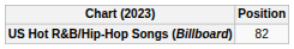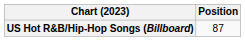 <table class="wikitable  plainrowheaders" style="text-align:center">
 <tr>
 <th scope="col">Chart (2023)</th>
 <th scope="col">Position</th>
 </tr>
 <tr>
 <th scope="row">US Hot R&B/Hip-Hop Songs (<em>Billboard</em>)</th>
-<td>82</td>
+<td>87</td>
 </tr>
 </table>
